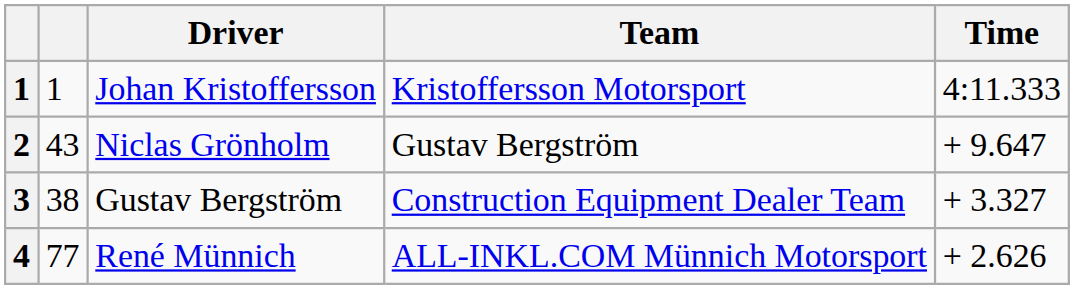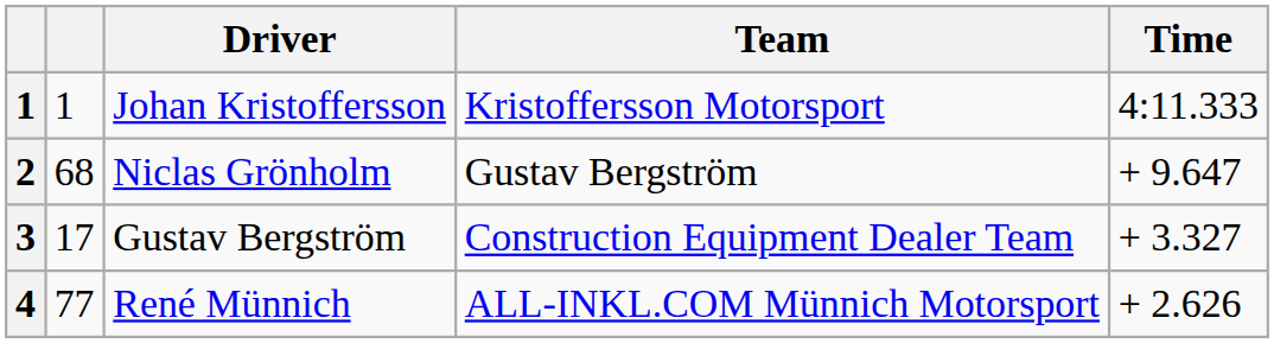 <table class="wikitable" style="font-size:95%">
 <tr>
 <th></th>
 <th></th>
 <th>Driver</th>
 <th>Team</th>
 <th>Time</th>
 </tr>
 <tr>
 <th>1</th>
 <td>1</td>
 <td> <a href='#'>Johan Kristoffersson</a></td>
 <td><a href='#'>Kristoffersson Motorsport</a></td>
 <td>4:11.333</td>
 </tr>
 <tr>
 <th>2</th>
-<td>43</td>
+<td>68</td>
 <td> <a href='#'>Niclas Grönholm</a></td>
 <td>Gustav Bergström</td>
 <td>+ 9.647</td>
 </tr>
 <tr>
 <th>3</th>
-<td>38</td>
+<td>17</td>
 <td> Gustav Bergström</td>
 <td><a href='#'>Construction Equipment Dealer Team</a></td>
 <td>+ 3.327</td>
 </tr>
 <tr>
 <th>4</th>
 <td>77</td>
 <td> <a href='#'>René Münnich</a></td>
 <td><a href='#'>ALL-INKL.COM Münnich Motorsport</a></td>
 <td>+ 2.626</td>
 </tr>
 </table>
